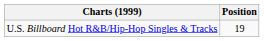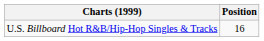 <table class="wikitable">
 <tr>
 <th>Charts (1999)</th>
 <th>Position</th>
 </tr>
 <tr>
 <td>U.S. <em>Billboard</em> <a href='#'>Hot R&B/Hip-Hop Singles & Tracks</a></td>
-<td align="center">19</td>
+<td align="center">16</td>
 </tr>
 </table>
